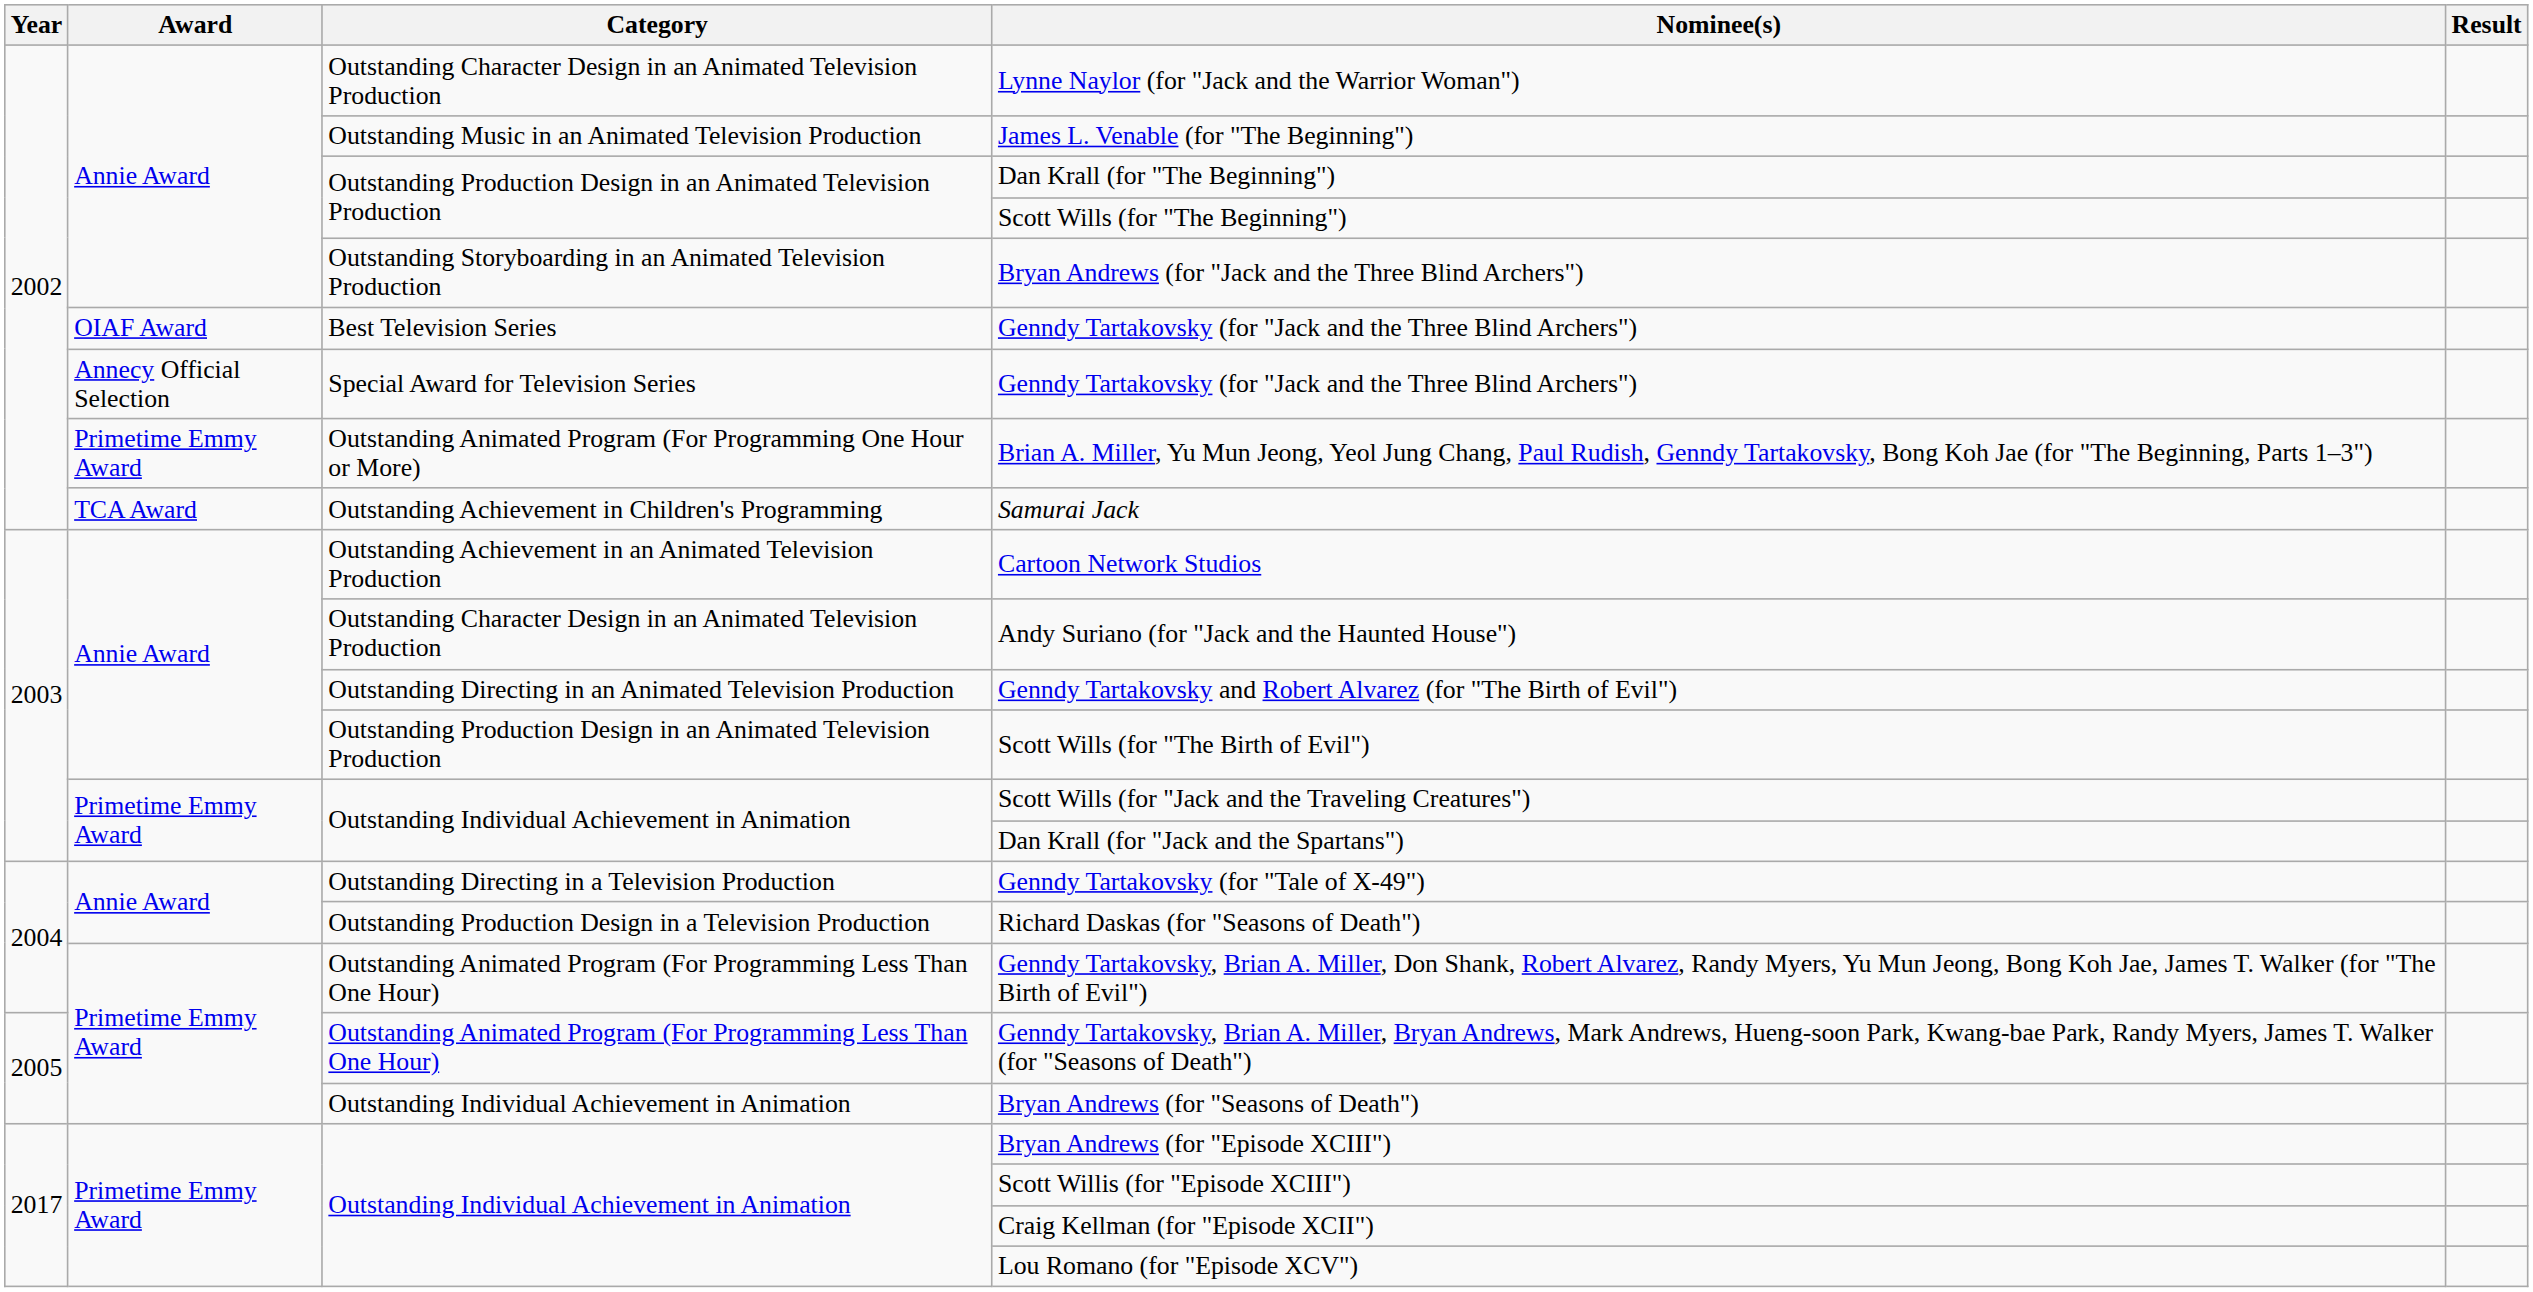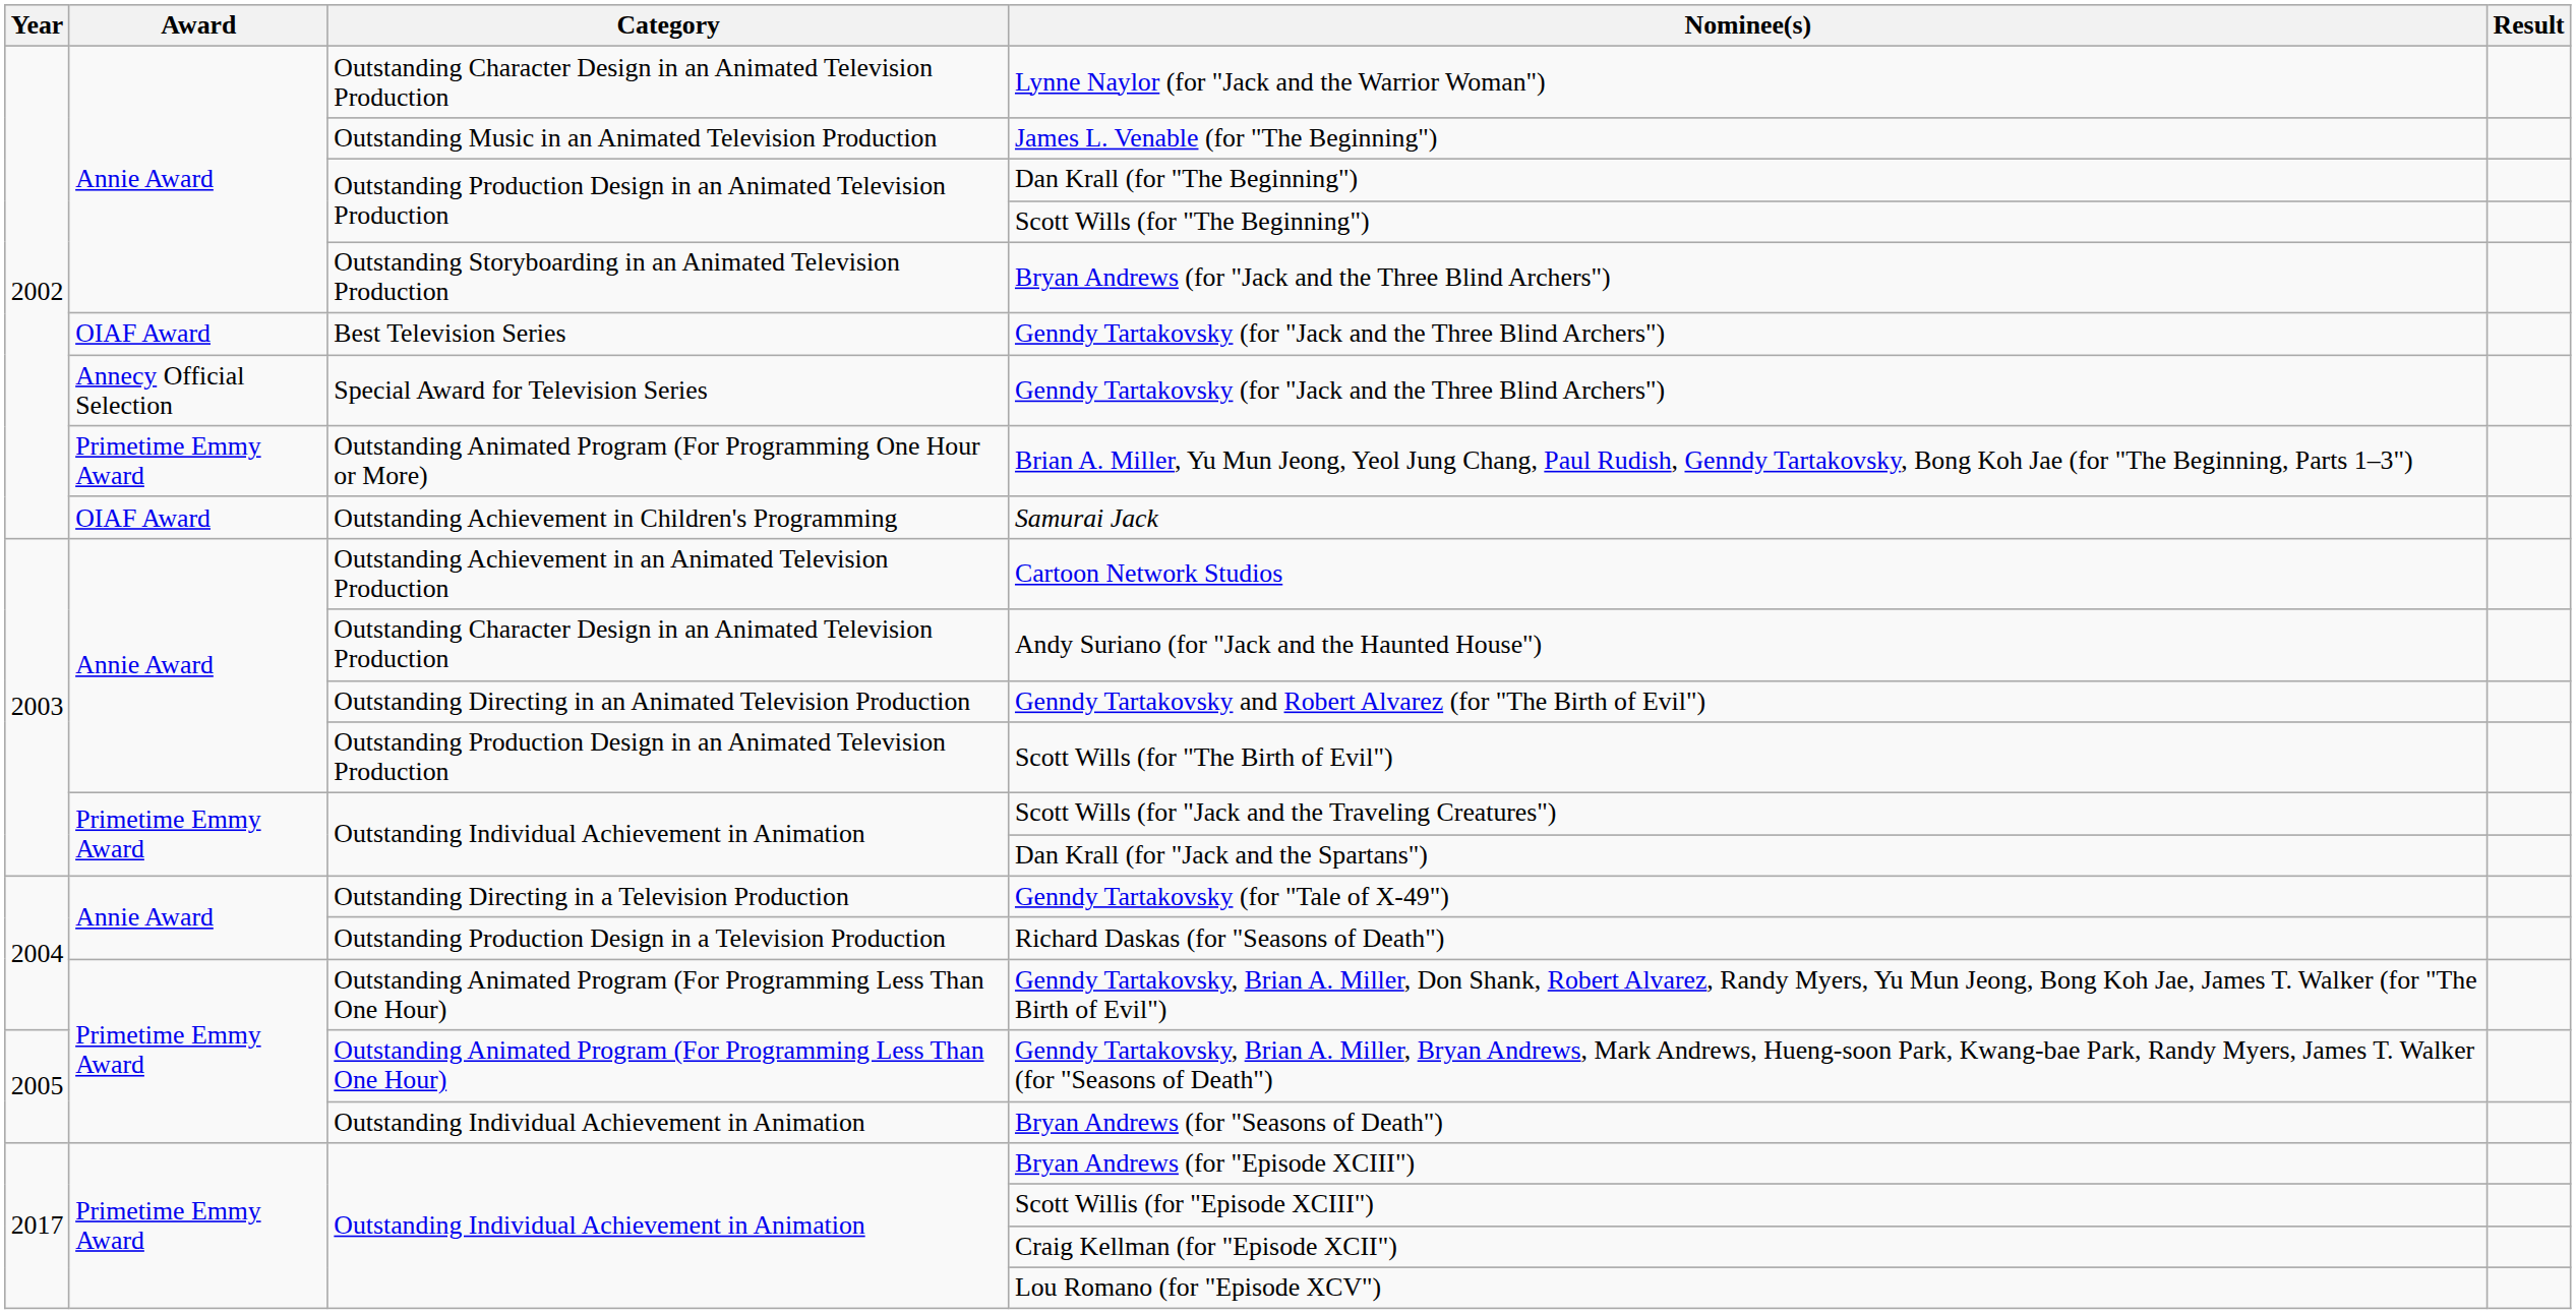 <table class="wikitable sortable">
 <tr>
 <th>Year</th>
 <th>Award</th>
 <th>Category</th>
 <th>Nominee(s)</th>
 <th>Result</th>
 </tr>
 <tr>
 <td rowspan="9">2002</td>
 <td rowspan="5"><a href='#'>Annie Award</a></td>
 <td>Outstanding Character Design in an Animated Television Production</td>
 <td><a href='#'>Lynne Naylor</a> (for "Jack and the Warrior Woman")</td>
 <td></td>
 </tr>
 <tr>
 <td>Outstanding Music in an Animated Television Production</td>
 <td><a href='#'>James L. Venable</a> (for "The Beginning")</td>
 <td></td>
 </tr>
 <tr>
 <td rowspan="2">Outstanding Production Design in an Animated Television Production</td>
 <td>Dan Krall (for "The Beginning")</td>
 <td></td>
 </tr>
 <tr>
 <td>Scott Wills (for "The Beginning")</td>
 <td></td>
 </tr>
 <tr>
 <td>Outstanding Storyboarding in an Animated Television Production</td>
 <td><a href='#'>Bryan Andrews</a> (for "Jack and the Three Blind Archers")</td>
 <td></td>
 </tr>
 <tr>
 <td><a href='#'>OIAF Award</a></td>
 <td>Best Television Series</td>
 <td><a href='#'>Genndy Tartakovsky</a> (for "Jack and the Three Blind Archers")</td>
 <td></td>
 </tr>
 <tr>
 <td><a href='#'>Annecy</a> Official Selection</td>
 <td>Special Award for Television Series</td>
 <td><a href='#'>Genndy Tartakovsky</a> (for "Jack and the Three Blind Archers")</td>
 <td></td>
 </tr>
 <tr>
 <td><a href='#'>Primetime Emmy Award</a></td>
 <td>Outstanding Animated Program (For Programming One Hour or More)</td>
 <td><a href='#'>Brian A. Miller</a>, Yu Mun Jeong, Yeol Jung Chang, <a href='#'>Paul Rudish</a>, <a href='#'>Genndy Tartakovsky</a>, Bong Koh Jae (for "The Beginning, Parts 1–3")</td>
 <td></td>
 </tr>
 <tr>
-<td><a href='#'>TCA Award</a></td>
+<td><a href='#'>OIAF Award</a></td>
 <td>Outstanding Achievement in Children's Programming</td>
 <td><em>Samurai Jack</em></td>
 <td></td>
 </tr>
 <tr>
 <td rowspan="6">2003</td>
 <td rowspan="4"><a href='#'>Annie Award</a></td>
 <td>Outstanding Achievement in an Animated Television Production</td>
 <td><a href='#'>Cartoon Network Studios</a></td>
 <td></td>
 </tr>
 <tr>
 <td>Outstanding Character Design in an Animated Television Production</td>
 <td>Andy Suriano (for "Jack and the Haunted House")</td>
 <td></td>
 </tr>
 <tr>
 <td>Outstanding Directing in an Animated Television Production</td>
 <td><a href='#'>Genndy Tartakovsky</a> and <a href='#'>Robert Alvarez</a> (for "The Birth of Evil")</td>
 <td></td>
 </tr>
 <tr>
 <td>Outstanding Production Design in an Animated Television Production</td>
 <td>Scott Wills (for "The Birth of Evil")</td>
 <td></td>
 </tr>
 <tr>
 <td rowspan="2"><a href='#'>Primetime Emmy Award</a></td>
 <td rowspan="2">Outstanding Individual Achievement in Animation</td>
 <td>Scott Wills (for "Jack and the Traveling Creatures")</td>
 <td></td>
 </tr>
 <tr>
 <td>Dan Krall (for "Jack and the Spartans")</td>
 <td></td>
 </tr>
 <tr>
 <td rowspan="3">2004</td>
 <td rowspan="2"><a href='#'>Annie Award</a></td>
 <td>Outstanding Directing in a Television Production</td>
 <td><a href='#'>Genndy Tartakovsky</a> (for "Tale of X-49")</td>
 <td></td>
 </tr>
 <tr>
 <td>Outstanding Production Design in a Television Production</td>
 <td>Richard Daskas (for "Seasons of Death")</td>
 <td></td>
 </tr>
 <tr>
 <td rowspan="3"><a href='#'>Primetime Emmy Award</a></td>
 <td>Outstanding Animated Program (For Programming Less Than One Hour)</td>
 <td><a href='#'>Genndy Tartakovsky</a>, <a href='#'>Brian A. Miller</a>, Don Shank, <a href='#'>Robert Alvarez</a>, Randy Myers, Yu Mun Jeong, Bong Koh Jae, James T. Walker (for "The Birth of Evil")</td>
 <td></td>
 </tr>
 <tr>
 <td rowspan="2">2005</td>
 <td><a href='#'>Outstanding Animated Program (For Programming Less Than One Hour)</a></td>
 <td><a href='#'>Genndy Tartakovsky</a>, <a href='#'>Brian A. Miller</a>, <a href='#'>Bryan Andrews</a>, Mark Andrews, Hueng-soon Park, Kwang-bae Park, Randy Myers, James T. Walker (for "Seasons of Death")</td>
 <td></td>
 </tr>
 <tr>
 <td>Outstanding Individual Achievement in Animation</td>
 <td><a href='#'>Bryan Andrews</a> (for "Seasons of Death")</td>
 <td></td>
 </tr>
 <tr>
 <td rowspan="4">2017</td>
 <td rowspan="4"><a href='#'>Primetime Emmy Award</a></td>
 <td rowspan="4"><a href='#'>Outstanding Individual Achievement in Animation</a></td>
 <td><a href='#'>Bryan Andrews</a> (for "Episode XCIII")</td>
 <td></td>
 </tr>
 <tr>
 <td>Scott Willis (for "Episode XCIII")</td>
 <td></td>
 </tr>
 <tr>
 <td>Craig Kellman (for "Episode XCII")</td>
 <td></td>
 </tr>
 <tr>
 <td>Lou Romano (for "Episode XCV")</td>
 <td></td>
 </tr>
 </table>
